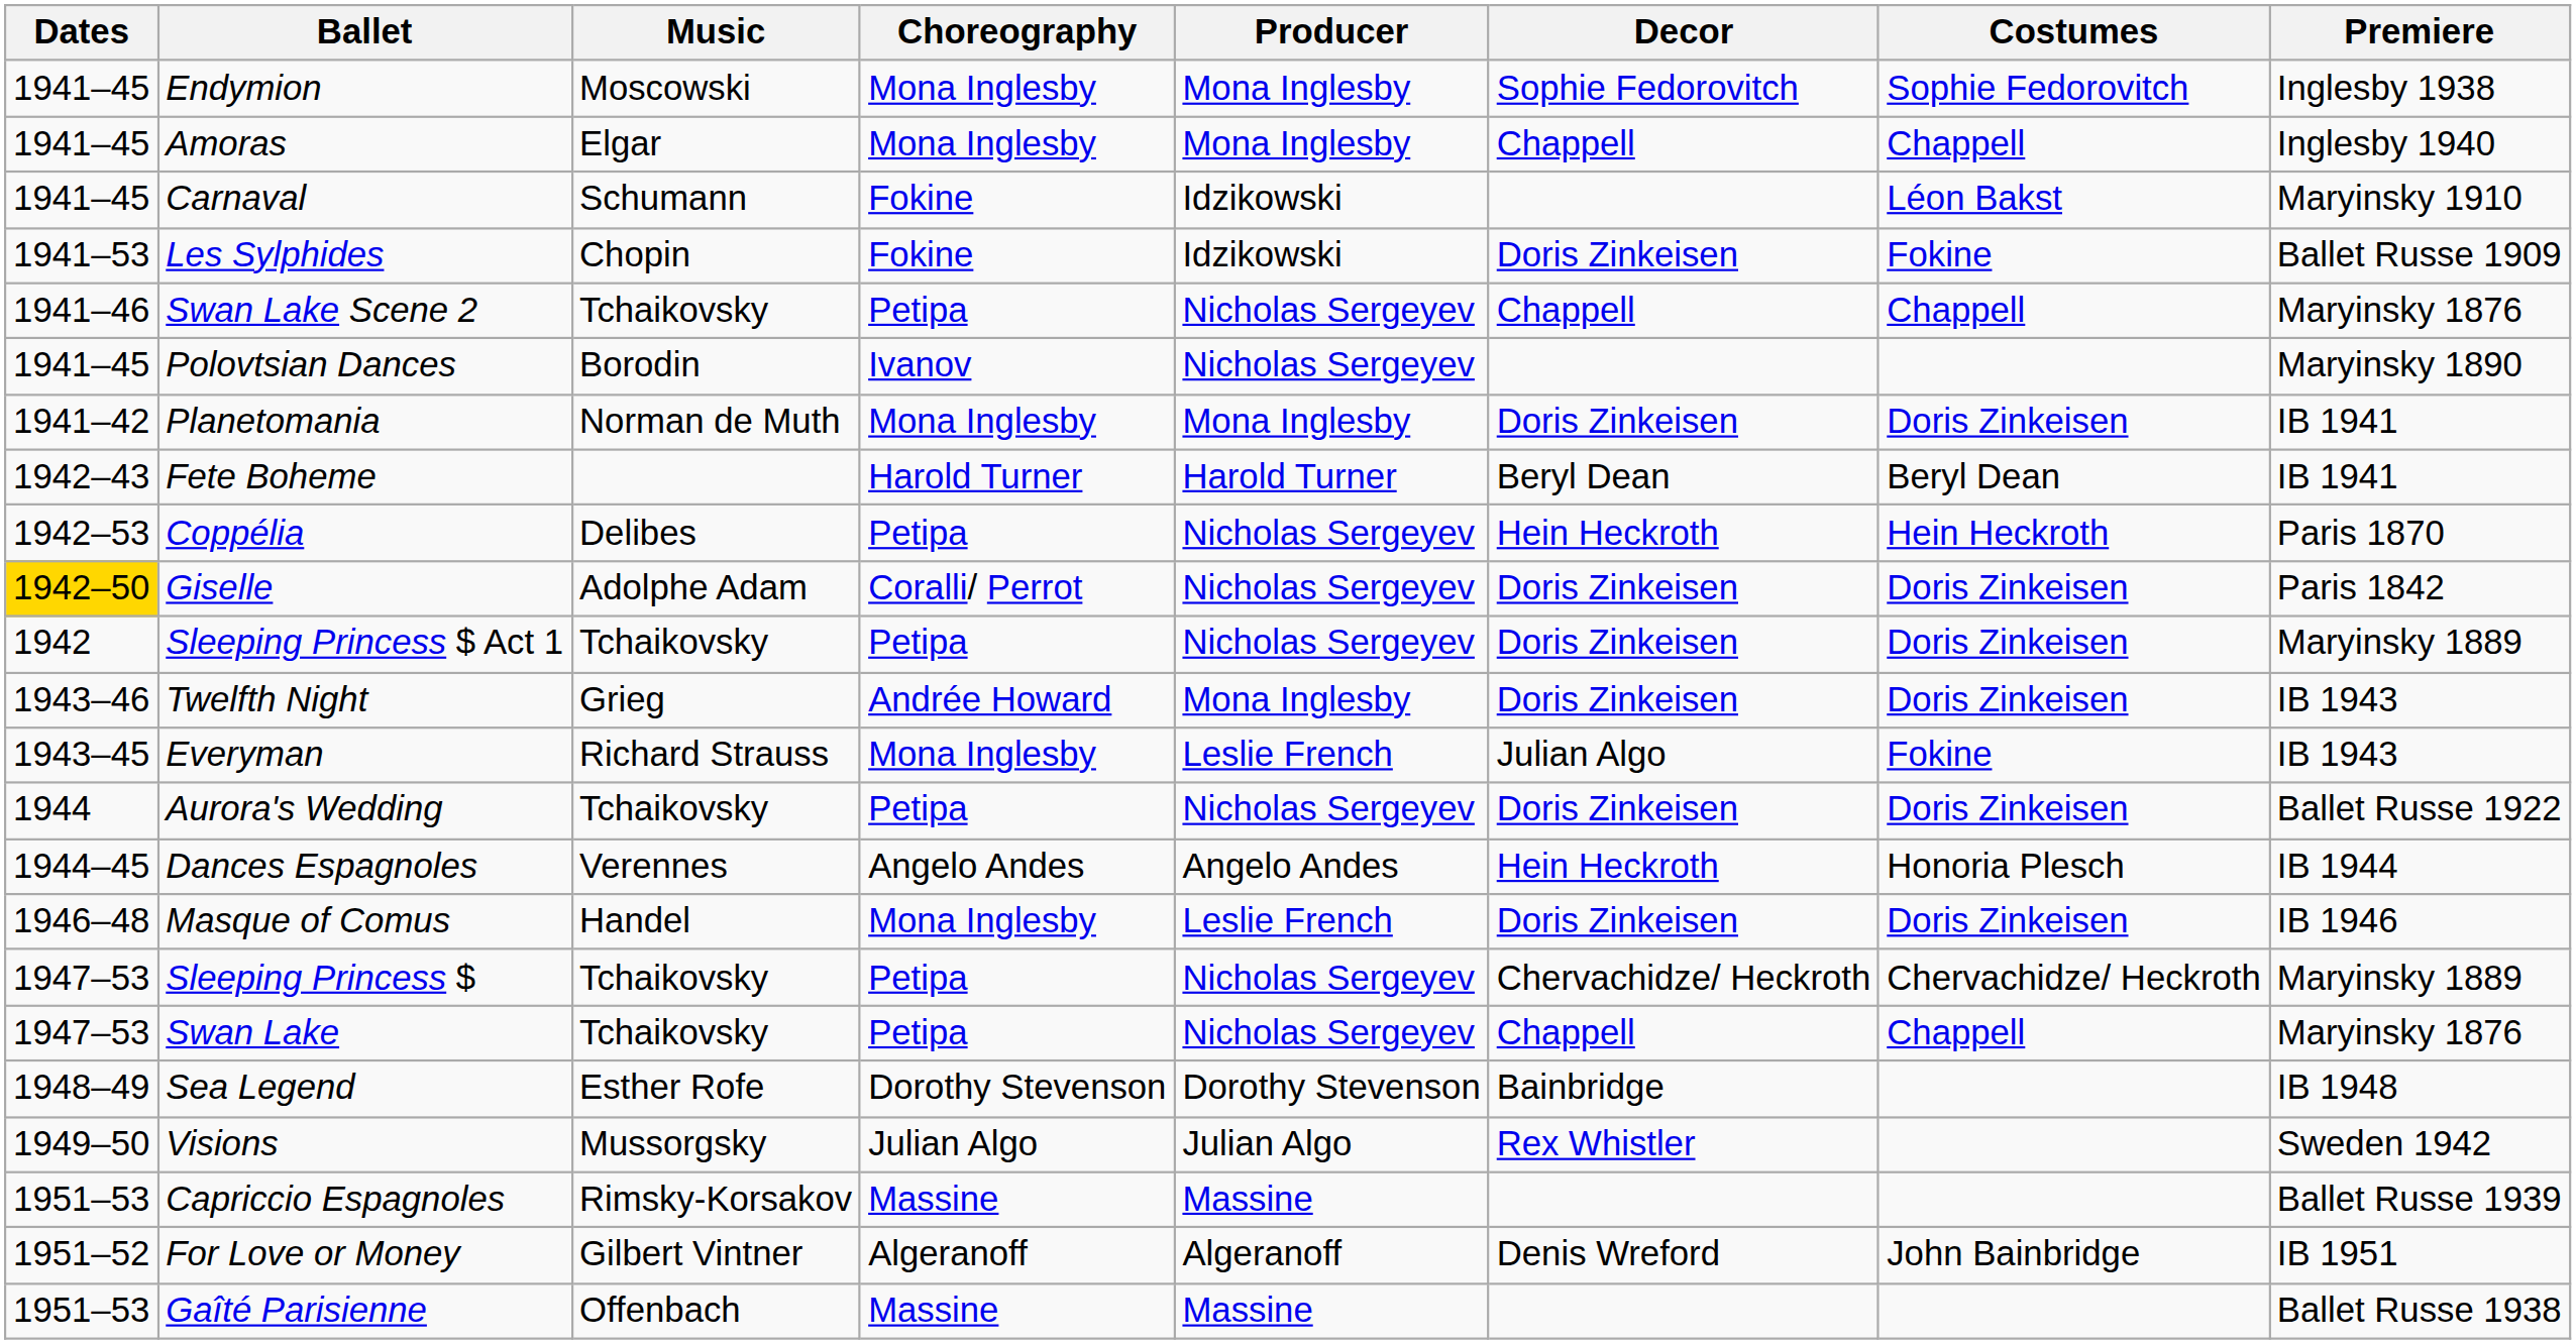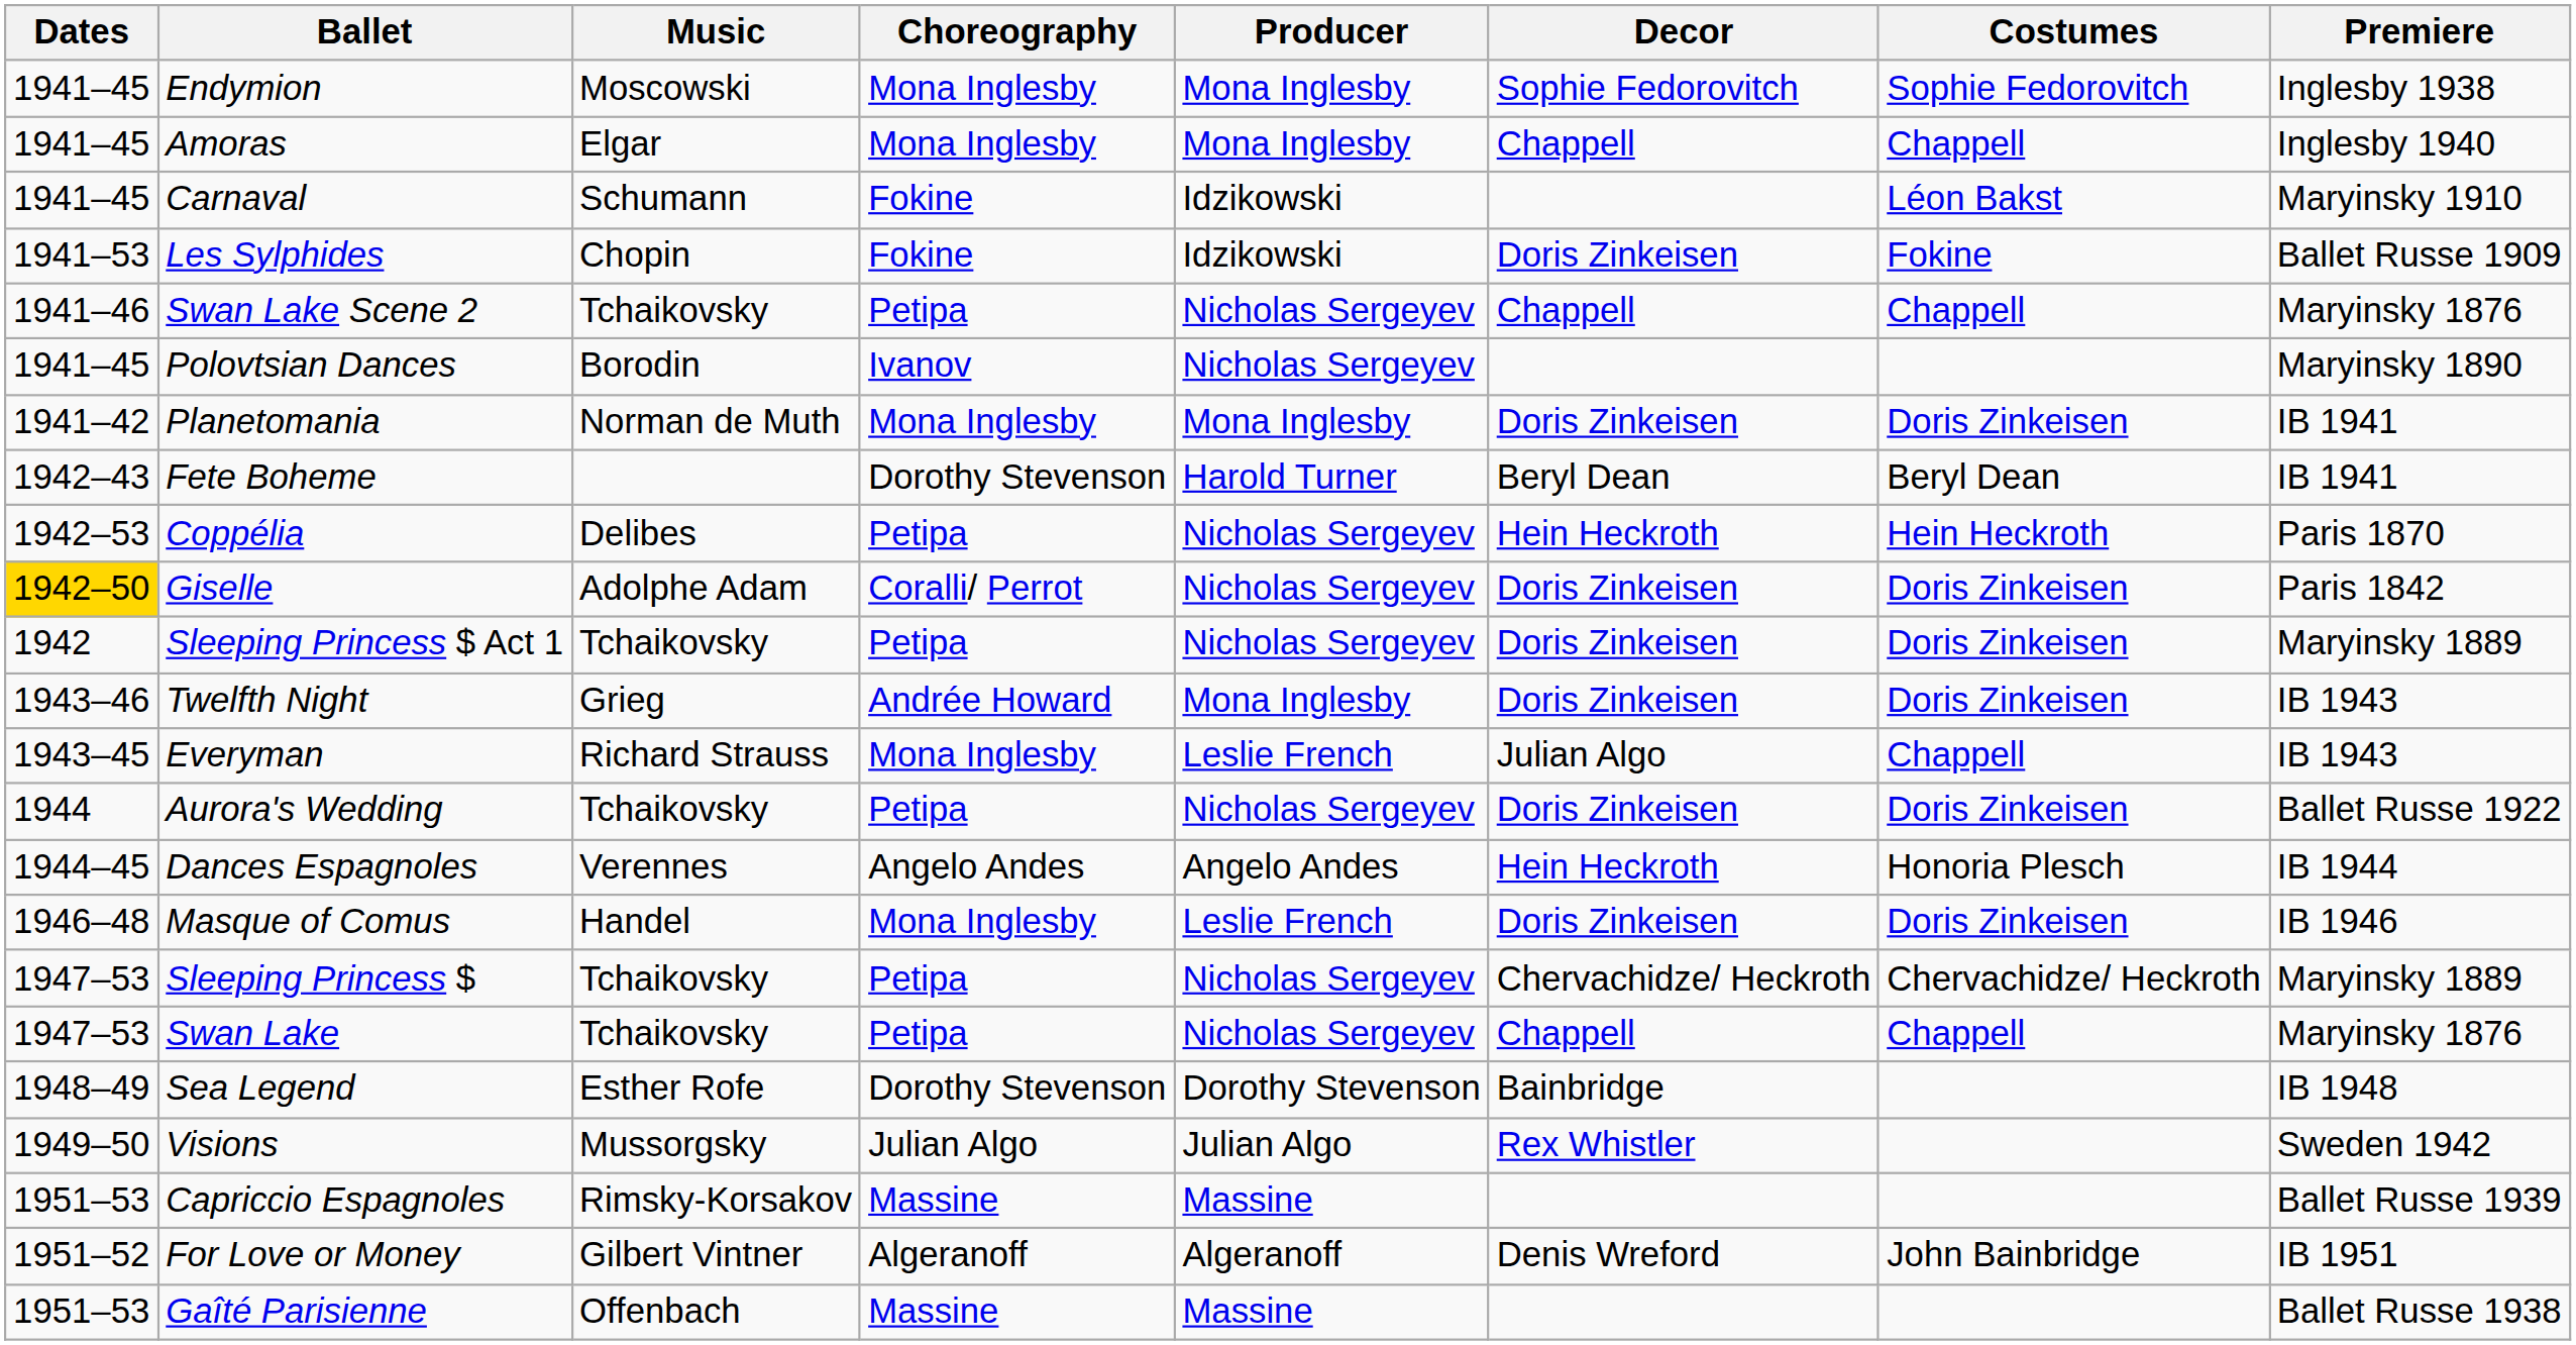 <table class=wikitable>
 <tr>
 <th>Dates</th>
 <th>Ballet</th>
 <th>Music</th>
 <th>Choreography</th>
 <th>Producer</th>
 <th>Decor</th>
 <th>Costumes</th>
 <th>Premiere</th>
 </tr>
 <tr>
 <td>1941–45</td>
 <td><em>Endymion</em></td>
 <td>Moscowski</td>
 <td><a href='#'>Mona Inglesby</a></td>
 <td><a href='#'>Mona Inglesby</a></td>
 <td><a href='#'>Sophie Fedorovitch</a></td>
 <td><a href='#'>Sophie Fedorovitch</a></td>
 <td>Inglesby 1938</td>
 </tr>
 <tr>
 <td>1941–45</td>
 <td><em>Amoras</em></td>
 <td>Elgar</td>
 <td><a href='#'>Mona Inglesby</a></td>
 <td><a href='#'>Mona Inglesby</a></td>
 <td><a href='#'>Chappell</a></td>
 <td><a href='#'>Chappell</a></td>
 <td>Inglesby 1940</td>
 </tr>
 <tr>
 <td>1941–45</td>
 <td><em>Carnaval</em></td>
 <td>Schumann</td>
 <td><a href='#'>Fokine</a></td>
 <td>Idzikowski</td>
 <td></td>
 <td><a href='#'>Léon Bakst</a></td>
 <td>Maryinsky 1910</td>
 </tr>
 <tr>
 <td>1941–53</td>
 <td><em><a href='#'>Les Sylphides</a></em></td>
 <td>Chopin</td>
 <td><a href='#'>Fokine</a></td>
 <td>Idzikowski</td>
 <td><a href='#'>Doris Zinkeisen</a></td>
 <td><a href='#'>Fokine</a></td>
 <td>Ballet Russe 1909</td>
 </tr>
 <tr>
 <td>1941–46</td>
 <td><em> <a href='#'>Swan Lake</a> Scene 2</em></td>
 <td>Tchaikovsky</td>
 <td><a href='#'>Petipa</a></td>
 <td><a href='#'>Nicholas Sergeyev</a></td>
 <td><a href='#'>Chappell</a></td>
 <td><a href='#'>Chappell</a></td>
 <td>Maryinsky 1876</td>
 </tr>
 <tr>
 <td>1941–45</td>
 <td><em>Polovtsian Dances</em></td>
 <td>Borodin</td>
 <td><a href='#'>Ivanov</a></td>
 <td><a href='#'>Nicholas Sergeyev</a></td>
 <td></td>
 <td></td>
 <td>Maryinsky 1890</td>
 </tr>
 <tr>
 <td>1941–42</td>
 <td><em>Planetomania</em></td>
 <td>Norman de Muth</td>
 <td><a href='#'>Mona Inglesby</a></td>
 <td><a href='#'>Mona Inglesby</a></td>
 <td><a href='#'>Doris Zinkeisen</a></td>
 <td><a href='#'>Doris Zinkeisen</a></td>
 <td>IB 1941</td>
 </tr>
 <tr>
 <td>1942–43</td>
 <td><em>Fete Boheme</em></td>
 <td></td>
-<td><a href='#'>Harold Turner</a></td>
+<td>Dorothy Stevenson</td>
 <td><a href='#'>Harold Turner</a></td>
 <td>Beryl Dean</td>
 <td>Beryl Dean</td>
 <td>IB 1941</td>
 </tr>
 <tr>
 <td>1942–53</td>
 <td><em><a href='#'>Coppélia</a></em></td>
 <td>Delibes</td>
 <td><a href='#'>Petipa</a></td>
 <td><a href='#'>Nicholas Sergeyev</a></td>
 <td><a href='#'>Hein Heckroth</a></td>
 <td><a href='#'>Hein Heckroth</a></td>
 <td>Paris 1870</td>
 </tr>
 <tr>
 <td style="background: gold;">1942–50</td>
 <td><em><a href='#'>Giselle</a></em></td>
 <td>Adolphe Adam</td>
 <td><a href='#'>Coralli</a>/ <a href='#'>Perrot</a></td>
 <td><a href='#'>Nicholas Sergeyev</a></td>
 <td><a href='#'>Doris Zinkeisen</a></td>
 <td><a href='#'>Doris Zinkeisen</a></td>
 <td>Paris 1842</td>
 </tr>
 <tr>
 <td>1942</td>
 <td><em><a href='#'>Sleeping Princess</a></em> $ Act 1</td>
 <td>Tchaikovsky</td>
 <td><a href='#'>Petipa</a></td>
 <td><a href='#'>Nicholas Sergeyev</a></td>
 <td><a href='#'>Doris Zinkeisen</a></td>
 <td><a href='#'>Doris Zinkeisen</a></td>
 <td>Maryinsky 1889</td>
 </tr>
 <tr>
 <td>1943–46</td>
 <td><em>Twelfth Night</em></td>
 <td>Grieg</td>
 <td><a href='#'>Andrée Howard</a></td>
 <td><a href='#'>Mona Inglesby</a></td>
 <td><a href='#'>Doris Zinkeisen</a></td>
 <td><a href='#'>Doris Zinkeisen</a></td>
 <td>IB 1943</td>
 </tr>
 <tr>
 <td>1943–45</td>
 <td><em>Everyman</em></td>
 <td>Richard Strauss</td>
 <td><a href='#'>Mona Inglesby</a></td>
 <td><a href='#'>Leslie French</a></td>
 <td>Julian Algo</td>
-<td><a href='#'>Fokine</a></td>
+<td><a href='#'>Chappell</a></td>
 <td>IB 1943</td>
 </tr>
 <tr>
 <td>1944</td>
 <td><em>Aurora's Wedding</em></td>
 <td>Tchaikovsky</td>
 <td><a href='#'>Petipa</a></td>
 <td><a href='#'>Nicholas Sergeyev</a></td>
 <td><a href='#'>Doris Zinkeisen</a></td>
 <td><a href='#'>Doris Zinkeisen</a></td>
 <td>Ballet Russe 1922</td>
 </tr>
 <tr>
 <td>1944–45</td>
 <td><em>Dances Espagnoles</em></td>
 <td>Verennes</td>
 <td>Angelo Andes</td>
 <td>Angelo Andes</td>
 <td><a href='#'>Hein Heckroth</a></td>
 <td>Honoria Plesch</td>
 <td>IB 1944</td>
 </tr>
 <tr>
 <td>1946–48</td>
 <td><em>Masque of Comus</em></td>
 <td>Handel</td>
 <td><a href='#'>Mona Inglesby</a></td>
 <td><a href='#'>Leslie French</a></td>
 <td><a href='#'>Doris Zinkeisen</a></td>
 <td><a href='#'>Doris Zinkeisen</a></td>
 <td>IB 1946</td>
 </tr>
 <tr>
 <td>1947–53</td>
 <td><em><a href='#'>Sleeping Princess</a></em> $</td>
 <td>Tchaikovsky</td>
 <td><a href='#'>Petipa</a></td>
 <td><a href='#'>Nicholas Sergeyev</a></td>
 <td>Chervachidze/ Heckroth</td>
 <td>Chervachidze/ Heckroth</td>
 <td>Maryinsky 1889</td>
 </tr>
 <tr>
 <td>1947–53</td>
 <td><em><a href='#'>Swan Lake</a></em></td>
 <td>Tchaikovsky</td>
 <td><a href='#'>Petipa</a></td>
 <td><a href='#'>Nicholas Sergeyev</a></td>
 <td><a href='#'>Chappell</a></td>
 <td><a href='#'>Chappell</a></td>
 <td>Maryinsky 1876</td>
 </tr>
 <tr>
 <td>1948–49</td>
 <td><em>Sea Legend</em></td>
 <td>Esther Rofe</td>
 <td>Dorothy Stevenson</td>
 <td>Dorothy Stevenson</td>
 <td>Bainbridge</td>
 <td></td>
 <td>IB 1948</td>
 </tr>
 <tr>
 <td>1949–50</td>
 <td><em>Visions</em></td>
 <td>Mussorgsky</td>
 <td>Julian Algo</td>
 <td>Julian Algo</td>
 <td><a href='#'>Rex Whistler</a></td>
 <td></td>
 <td>Sweden 1942</td>
 </tr>
 <tr>
 <td>1951–53</td>
 <td><em>Capriccio Espagnoles</em></td>
 <td>Rimsky-Korsakov</td>
 <td><a href='#'>Massine</a></td>
 <td><a href='#'>Massine</a></td>
 <td></td>
 <td></td>
 <td>Ballet Russe 1939</td>
 </tr>
 <tr>
 <td>1951–52</td>
 <td><em>For Love or Money</em></td>
 <td>Gilbert Vintner</td>
 <td>Algeranoff</td>
 <td>Algeranoff</td>
 <td>Denis Wreford</td>
 <td>John Bainbridge</td>
 <td>IB 1951</td>
 </tr>
 <tr>
 <td>1951–53</td>
 <td><em><a href='#'>Gaîté Parisienne</a></em></td>
 <td>Offenbach</td>
 <td><a href='#'>Massine</a></td>
 <td><a href='#'>Massine</a></td>
 <td></td>
 <td></td>
 <td>Ballet Russe 1938</td>
 </tr>
 </table>
